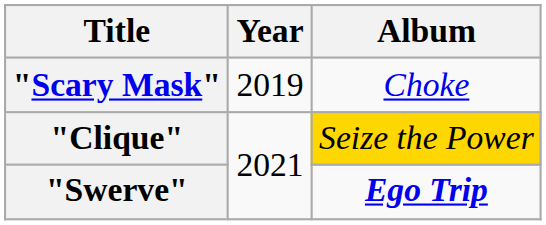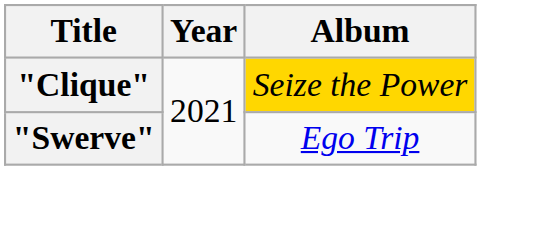 <table class="wikitable plainrowheaders" style="text-align:center;">
 <tr>
 <th scope="col">Title</th>
 <th scope="col">Year</th>
 <th scope="col">Album</th>
-</tr>
-<tr>
-<th scope="row">"<a href='#'>Scary Mask</a>" <br></th>
-<td>2019</td>
-<td><em><a href='#'>Choke</a></em></td>
 </tr>
 <tr>
 <th scope="row">"Clique" <br></th>
 <td rowspan="2">2021</td>
 <td style="background: gold;"><em>Seize the Power</em></td>
 </tr>
 <tr>
 <th scope="row">"Swerve" <br></th>
-<td><strong><em><a href='#'>Ego Trip</a></em></strong></td>
+<td><em><a href='#'>Ego Trip</a></em></td>
 </tr>
 </table>
